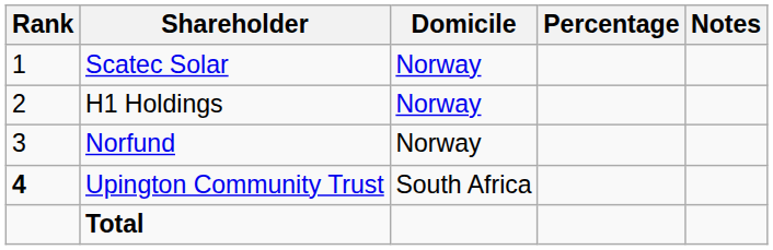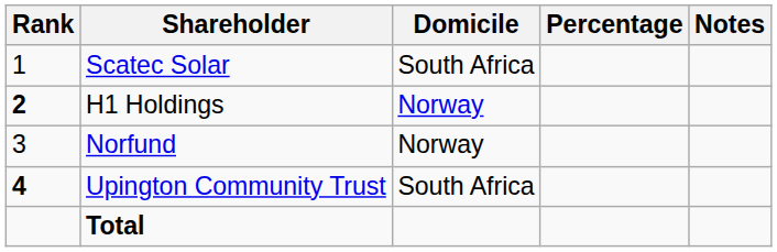 <table class="wikitable sortable" style="margin: 0.5em auto">
 <tr>
 <th>Rank</th>
 <th>Shareholder</th>
 <th>Domicile</th>
 <th>Percentage</th>
 <th>Notes</th>
 </tr>
 <tr>
 <td>1</td>
 <td><a href='#'>Scatec Solar</a></td>
-<td><a href='#'>Norway</a></td>
+<td>South Africa</td>
 <td></td>
 <td></td>
 </tr>
 <tr>
-<td>2</td>
+<td><strong>2</strong></td>
 <td>H1 Holdings</td>
 <td><a href='#'>Norway</a></td>
 <td></td>
 <td></td>
 </tr>
 <tr>
 <td>3</td>
 <td><a href='#'>Norfund</a></td>
 <td>Norway</td>
 <td></td>
 <td></td>
 </tr>
 <tr>
 <td><strong>4</strong></td>
 <td><a href='#'>Upington Community Trust</a></td>
 <td>South Africa</td>
 <td></td>
 <td></td>
 </tr>
 <tr>
 <td></td>
 <td><strong>Total</strong></td>
 <td></td>
 <td></td>
 <td></td>
 </tr>
 </table>
